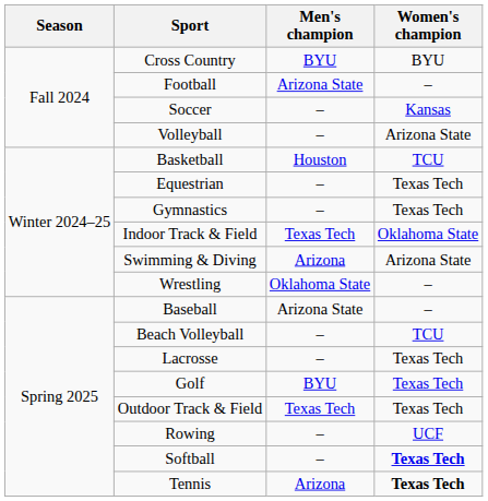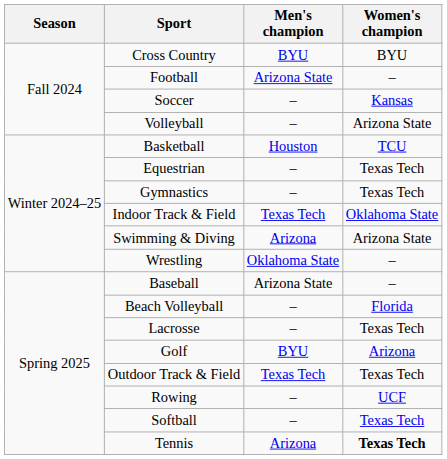 <table class="wikitable" style = "text-align: center">
 <tr>
 <th>Season</th>
 <th>Sport</th>
 <th>Men's<br>champion</th>
 <th>Women's<br>champion</th>
 </tr>
 <tr>
 <td rowspan="4">Fall 2024</td>
 <td>Cross Country</td>
 <td><a href='#'>BYU</a></td>
 <td>BYU</td>
 </tr>
 <tr>
 <td>Football</td>
 <td><a href='#'>Arizona State</a></td>
 <td>–</td>
 </tr>
 <tr>
 <td>Soccer</td>
 <td>–</td>
 <td><a href='#'>Kansas</a></td>
 </tr>
 <tr>
 <td>Volleyball</td>
 <td>–</td>
 <td>Arizona State</td>
 </tr>
 <tr>
 <td rowspan="6">Winter 2024–25</td>
 <td>Basketball</td>
 <td><a href='#'>Houston</a></td>
 <td><a href='#'>TCU</a></td>
 </tr>
 <tr>
 <td>Equestrian</td>
 <td>–</td>
 <td>Texas Tech</td>
 </tr>
 <tr>
 <td>Gymnastics</td>
 <td>–</td>
 <td>Texas Tech</td>
 </tr>
 <tr>
 <td>Indoor Track & Field</td>
 <td><a href='#'>Texas Tech</a></td>
 <td><a href='#'>Oklahoma State</a></td>
 </tr>
 <tr>
 <td>Swimming & Diving</td>
 <td><a href='#'>Arizona</a></td>
 <td>Arizona State</td>
 </tr>
 <tr>
 <td>Wrestling</td>
 <td><a href='#'>Oklahoma State</a></td>
 <td>–</td>
 </tr>
 <tr>
 <td rowspan="8">Spring 2025</td>
 <td>Baseball</td>
 <td>Arizona State</td>
 <td>–</td>
 </tr>
 <tr>
 <td>Beach Volleyball</td>
 <td>–</td>
-<td><a href='#'>TCU</a></td>
+<td><a href='#'>Florida</a></td>
 </tr>
 <tr>
 <td>Lacrosse</td>
 <td>–</td>
 <td>Texas Tech</td>
 </tr>
 <tr>
 <td>Golf</td>
 <td><a href='#'>BYU</a></td>
-<td><a href='#'>Texas Tech</a></td>
+<td><a href='#'>Arizona</a></td>
 </tr>
 <tr>
 <td>Outdoor Track & Field</td>
 <td><a href='#'>Texas Tech</a></td>
 <td>Texas Tech</td>
 </tr>
 <tr>
 <td>Rowing</td>
 <td>–</td>
 <td><a href='#'>UCF</a></td>
 </tr>
 <tr>
 <td>Softball</td>
 <td>–</td>
-<td><strong><a href='#'>Texas Tech</a></strong></td>
+<td><a href='#'>Texas Tech</a></td>
 </tr>
 <tr>
 <td>Tennis</td>
 <td><a href='#'>Arizona</a></td>
 <td><strong>Texas Tech</strong></td>
 </tr>
 </table>
